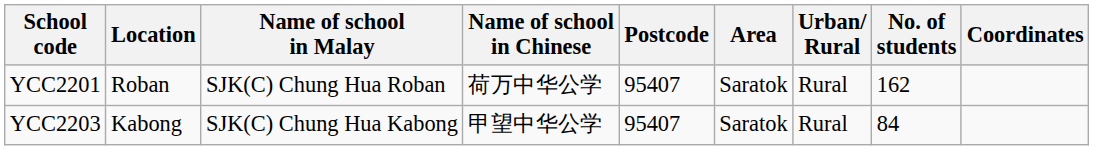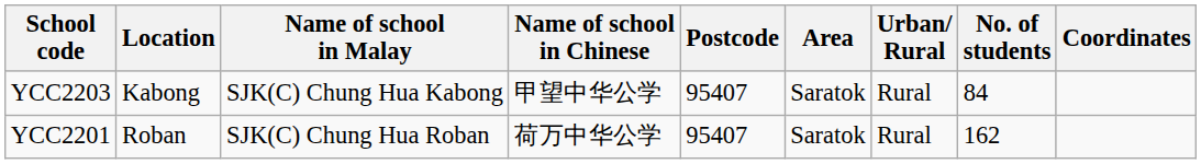 <table class="wikitable sortable">
 <tr>
 <th>School<br>code</th>
 <th>Location</th>
 <th>Name of school<br>in Malay</th>
 <th>Name of school<br>in Chinese</th>
 <th>Postcode</th>
 <th>Area</th>
 <th>Urban/<br>Rural</th>
 <th>No. of<br>students</th>
 <th>Coordinates</th>
 </tr>
 <tr>
+<td>YCC2203</td>
+<td>Kabong</td>
+<td>SJK(C) Chung Hua Kabong</td>
+<td>甲望中华公学</td>
+<td>95407</td>
+<td>Saratok</td>
+<td>Rural</td>
+<td>84</td>
+<td></td>
+</tr>
+<tr>
 <td>YCC2201</td>
 <td>Roban</td>
 <td>SJK(C) Chung Hua Roban</td>
 <td>荷万中华公学</td>
 <td>95407</td>
 <td>Saratok</td>
 <td>Rural</td>
 <td>162</td>
 <td></td>
 </tr>
-<tr>
-<td>YCC2203</td>
-<td>Kabong</td>
-<td>SJK(C) Chung Hua Kabong</td>
-<td>甲望中华公学</td>
-<td>95407</td>
-<td>Saratok</td>
-<td>Rural</td>
-<td>84</td>
-<td></td>
-</tr>
 </table>
